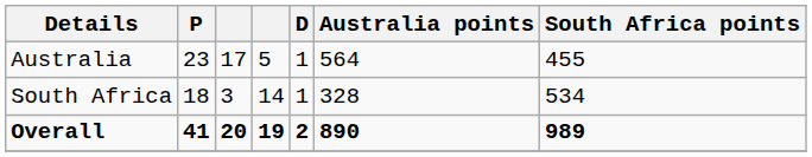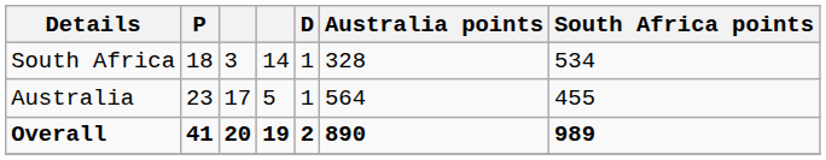 <table class="wikitable center">
 <tr>
 <th align=center>Details</th>
 <th align=center>P</th>
 <th align=center></th>
 <th align=center></th>
 <th align=center>D</th>
 <th align=center>Australia points</th>
 <th align=center>South Africa points</th>
 </tr>
 <tr>
+<td align=left> South Africa</td>
+<td>18</td>
+<td>3</td>
+<td>14</td>
+<td>1</td>
+<td>328</td>
+<td>534</td>
+</tr>
+<tr>
 <td align=left> Australia</td>
 <td>23</td>
 <td>17</td>
 <td>5</td>
 <td>1</td>
 <td>564</td>
 <td>455</td>
-</tr>
-<tr>
-<td align=left> South Africa</td>
-<td>18</td>
-<td>3</td>
-<td>14</td>
-<td>1</td>
-<td>328</td>
-<td>534</td>
 </tr>
 <tr>
 <td><strong>Overall</strong></td>
 <td><strong>41</strong></td>
 <td><strong>20</strong></td>
 <td><strong>19</strong></td>
 <td><strong>2</strong></td>
 <td><strong>890</strong></td>
 <td><strong>989</strong></td>
 </tr>
 <tr>
 </tr>
 </table>
